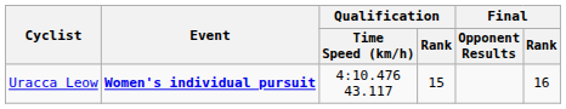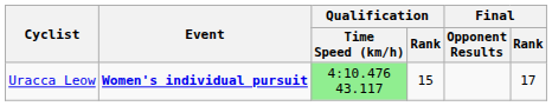 <table class="wikitable" style="font-size:90%">
 <tr>
 <th rowspan=2>Cyclist</th>
 <th rowspan=2>Event</th>
 <th colspan=2>Qualification</th>
 <th colspan=2>Final</th>
 </tr>
 <tr style="font-size:95%">
 <th>Time<br>Speed (km/h)</th>
 <th>Rank</th>
 <th>Opponent<br>Results</th>
 <th>Rank</th>
 </tr>
 <tr align=center>
 <td align=left><a href='#'>Uracca Leow</a></td>
 <td align=left><strong><a href='#'>Women's individual pursuit</a></strong></td>
-<td>4:10.476<br>43.117</td>
+<td style="background: lightgreen;">4:10.476<br>43.117</td>
 <td>15</td>
 <td></td>
-<td>16</td>
+<td>17</td>
 </tr>
 </table>
